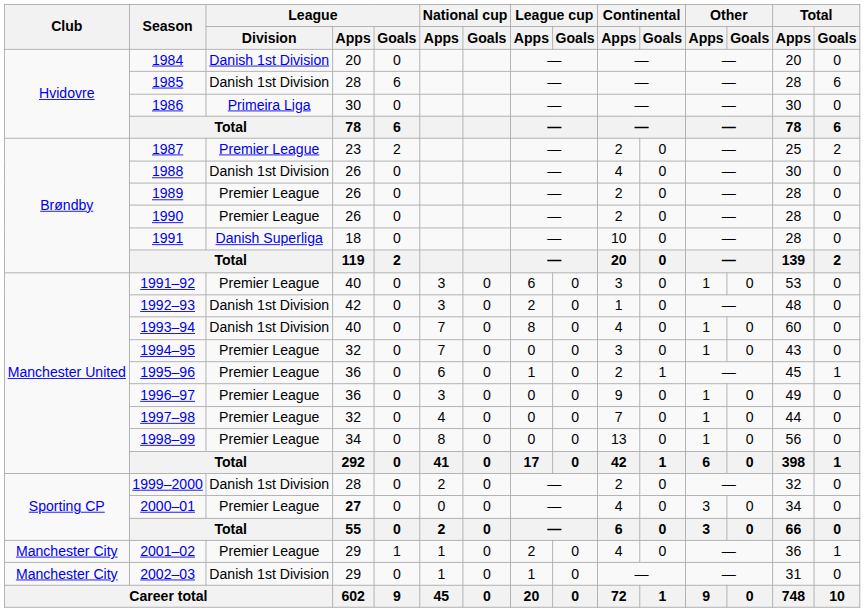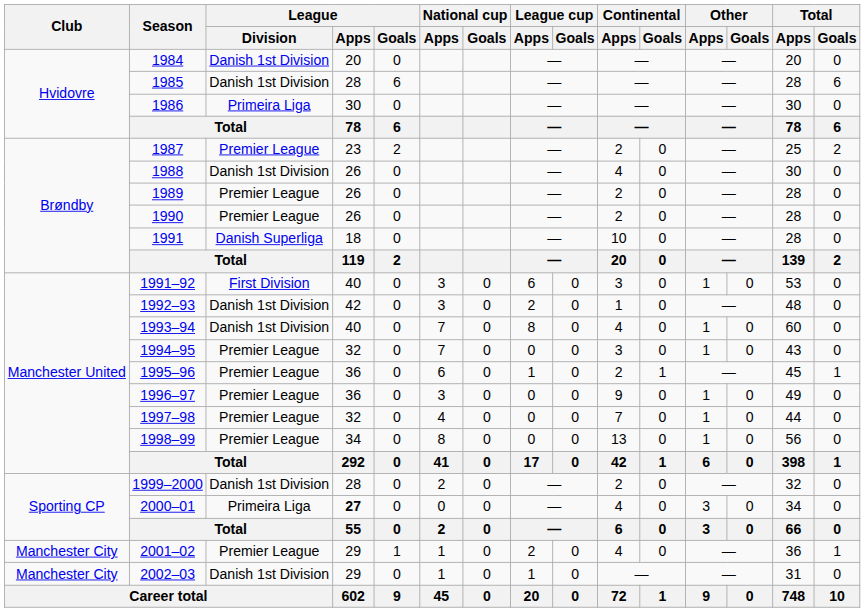 <table class="wikitable" style="text-align:center">
 <tr>
 <th rowspan="2">Club</th>
 <th rowspan="2">Season</th>
 <th colspan="3">League</th>
 <th colspan="2">National cup</th>
 <th colspan="2">League cup</th>
 <th colspan="2">Continental</th>
 <th colspan="2">Other</th>
 <th colspan="2">Total</th>
 </tr>
 <tr>
 <th>Division</th>
 <th>Apps</th>
 <th>Goals</th>
 <th>Apps</th>
 <th>Goals</th>
 <th>Apps</th>
 <th>Goals</th>
 <th>Apps</th>
 <th>Goals</th>
 <th>Apps</th>
 <th>Goals</th>
 <th>Apps</th>
 <th>Goals</th>
 </tr>
 <tr>
 <td rowspan="4"><a href='#'>Hvidovre</a></td>
 <td><a href='#'>1984</a></td>
 <td><a href='#'>Danish 1st Division</a></td>
 <td>20</td>
 <td>0</td>
 <td></td>
 <td></td>
 <td colspan="2">—</td>
 <td colspan="2">—</td>
 <td colspan="2">—</td>
 <td>20</td>
 <td>0</td>
 </tr>
 <tr>
 <td><a href='#'>1985</a></td>
 <td>Danish 1st Division</td>
 <td>28</td>
 <td>6</td>
 <td></td>
 <td></td>
 <td colspan="2">—</td>
 <td colspan="2">—</td>
 <td colspan="2">—</td>
 <td>28</td>
 <td>6</td>
 </tr>
 <tr>
 <td><a href='#'>1986</a></td>
 <td><a href='#'>Primeira Liga</a></td>
 <td>30</td>
 <td>0</td>
 <td></td>
 <td></td>
 <td colspan="2">—</td>
 <td colspan="2">—</td>
 <td colspan="2">—</td>
 <td>30</td>
 <td>0</td>
 </tr>
 <tr>
 <th colspan="2">Total</th>
 <th>78</th>
 <th>6</th>
 <th></th>
 <th></th>
 <th colspan="2">—</th>
 <th colspan="2">—</th>
 <th colspan="2">—</th>
 <th>78</th>
 <th>6</th>
 </tr>
 <tr>
 <td rowspan="6"><a href='#'>Brøndby</a></td>
 <td><a href='#'>1987</a></td>
 <td><a href='#'>Premier League</a></td>
 <td>23</td>
 <td>2</td>
 <td></td>
 <td></td>
 <td colspan="2">—</td>
 <td>2</td>
 <td>0</td>
 <td colspan="2">—</td>
 <td>25</td>
 <td>2</td>
 </tr>
 <tr>
 <td><a href='#'>1988</a></td>
 <td>Danish 1st Division</td>
 <td>26</td>
 <td>0</td>
 <td></td>
 <td></td>
 <td colspan="2">—</td>
 <td>4</td>
 <td>0</td>
 <td colspan="2">—</td>
 <td>30</td>
 <td>0</td>
 </tr>
 <tr>
 <td><a href='#'>1989</a></td>
 <td>Premier League</td>
 <td>26</td>
 <td>0</td>
 <td></td>
 <td></td>
 <td colspan="2">—</td>
 <td>2</td>
 <td>0</td>
 <td colspan="2">—</td>
 <td>28</td>
 <td>0</td>
 </tr>
 <tr>
 <td><a href='#'>1990</a></td>
 <td>Premier League</td>
 <td>26</td>
 <td>0</td>
 <td></td>
 <td></td>
 <td colspan="2">—</td>
 <td>2</td>
 <td>0</td>
 <td colspan="2">—</td>
 <td>28</td>
 <td>0</td>
 </tr>
 <tr>
 <td><a href='#'>1991</a></td>
 <td><a href='#'>Danish Superliga</a></td>
 <td>18</td>
 <td>0</td>
 <td></td>
 <td></td>
 <td colspan="2">—</td>
 <td>10</td>
 <td>0</td>
 <td colspan="2">—</td>
 <td>28</td>
 <td>0</td>
 </tr>
 <tr>
 <th colspan="2">Total</th>
 <th>119</th>
 <th>2</th>
 <th></th>
 <th></th>
 <th colspan="2">—</th>
 <th>20</th>
 <th>0</th>
 <th colspan="2">—</th>
 <th>139</th>
 <th>2</th>
 </tr>
 <tr>
 <td rowspan="9"><a href='#'>Manchester United</a></td>
 <td><a href='#'>1991–92</a></td>
-<td>Premier League</td>
+<td><a href='#'>First Division</a></td>
 <td>40</td>
 <td>0</td>
 <td>3</td>
 <td>0</td>
 <td>6</td>
 <td>0</td>
 <td>3</td>
 <td>0</td>
 <td>1</td>
 <td>0</td>
 <td>53</td>
 <td>0</td>
 </tr>
 <tr>
 <td><a href='#'>1992–93</a></td>
 <td>Danish 1st Division</td>
 <td>42</td>
 <td>0</td>
 <td>3</td>
 <td>0</td>
 <td>2</td>
 <td>0</td>
 <td>1</td>
 <td>0</td>
 <td colspan="2">—</td>
 <td>48</td>
 <td>0</td>
 </tr>
 <tr>
 <td><a href='#'>1993–94</a></td>
 <td>Danish 1st Division</td>
 <td>40</td>
 <td>0</td>
 <td>7</td>
 <td>0</td>
 <td>8</td>
 <td>0</td>
 <td>4</td>
 <td>0</td>
 <td>1</td>
 <td>0</td>
 <td>60</td>
 <td>0</td>
 </tr>
 <tr>
 <td><a href='#'>1994–95</a></td>
 <td>Premier League</td>
 <td>32</td>
 <td>0</td>
 <td>7</td>
 <td>0</td>
 <td>0</td>
 <td>0</td>
 <td>3</td>
 <td>0</td>
 <td>1</td>
 <td>0</td>
 <td>43</td>
 <td>0</td>
 </tr>
 <tr>
 <td><a href='#'>1995–96</a></td>
 <td>Premier League</td>
 <td>36</td>
 <td>0</td>
 <td>6</td>
 <td>0</td>
 <td>1</td>
 <td>0</td>
 <td>2</td>
 <td>1</td>
 <td colspan="2">—</td>
 <td>45</td>
 <td>1</td>
 </tr>
 <tr>
 <td><a href='#'>1996–97</a></td>
 <td>Premier League</td>
 <td>36</td>
 <td>0</td>
 <td>3</td>
 <td>0</td>
 <td>0</td>
 <td>0</td>
 <td>9</td>
 <td>0</td>
 <td>1</td>
 <td>0</td>
 <td>49</td>
 <td>0</td>
 </tr>
 <tr>
 <td><a href='#'>1997–98</a></td>
 <td>Premier League</td>
 <td>32</td>
 <td>0</td>
 <td>4</td>
 <td>0</td>
 <td>0</td>
 <td>0</td>
 <td>7</td>
 <td>0</td>
 <td>1</td>
 <td>0</td>
 <td>44</td>
 <td>0</td>
 </tr>
 <tr>
 <td><a href='#'>1998–99</a></td>
 <td>Premier League</td>
 <td>34</td>
 <td>0</td>
 <td>8</td>
 <td>0</td>
 <td>0</td>
 <td>0</td>
 <td>13</td>
 <td>0</td>
 <td>1</td>
 <td>0</td>
 <td>56</td>
 <td>0</td>
 </tr>
 <tr>
 <th colspan="2">Total</th>
 <th>292</th>
 <th>0</th>
 <th>41</th>
 <th>0</th>
 <th>17</th>
 <th>0</th>
 <th>42</th>
 <th>1</th>
 <th>6</th>
 <th>0</th>
 <th>398</th>
 <th>1</th>
 </tr>
 <tr>
 <td rowspan="3"><a href='#'>Sporting CP</a></td>
 <td><a href='#'>1999–2000</a></td>
 <td>Danish 1st Division</td>
 <td>28</td>
 <td>0</td>
 <td>2</td>
 <td>0</td>
 <td colspan="2">—</td>
 <td>2</td>
 <td>0</td>
 <td colspan="2">—</td>
 <td>32</td>
 <td>0</td>
 </tr>
 <tr>
 <td><a href='#'>2000–01</a></td>
-<td>Premier League</td>
+<td>Primeira Liga</td>
 <td><strong>27</strong></td>
 <td>0</td>
 <td>0</td>
 <td>0</td>
 <td colspan="2">—</td>
 <td>4</td>
 <td>0</td>
 <td>3</td>
 <td>0</td>
 <td>34</td>
 <td>0</td>
 </tr>
 <tr>
 <th colspan="2">Total</th>
 <th>55</th>
 <th>0</th>
 <th>2</th>
 <th>0</th>
 <th colspan="2">—</th>
 <th>6</th>
 <th>0</th>
 <th>3</th>
 <th>0</th>
 <th>66</th>
 <th>0</th>
 </tr>
 <tr>
 <td><a href='#'>Manchester City</a></td>
 <td><a href='#'>2001–02</a></td>
 <td>Premier League</td>
 <td>29</td>
 <td>1</td>
 <td>1</td>
 <td>0</td>
 <td>2</td>
 <td>0</td>
 <td>4</td>
 <td>0</td>
 <td colspan="2">—</td>
 <td>36</td>
 <td>1</td>
 </tr>
 <tr>
 <td><a href='#'>Manchester City</a></td>
 <td><a href='#'>2002–03</a></td>
 <td>Danish 1st Division</td>
 <td>29</td>
 <td>0</td>
 <td>1</td>
 <td>0</td>
 <td>1</td>
 <td>0</td>
 <td colspan="2">—</td>
 <td colspan="2">—</td>
 <td>31</td>
 <td>0</td>
 </tr>
 <tr>
 <th colspan="3">Career total</th>
 <th>602</th>
 <th>9</th>
 <th>45</th>
 <th>0</th>
 <th>20</th>
 <th>0</th>
 <th>72</th>
 <th>1</th>
 <th>9</th>
 <th>0</th>
 <th>748</th>
 <th>10</th>
 </tr>
 </table>
